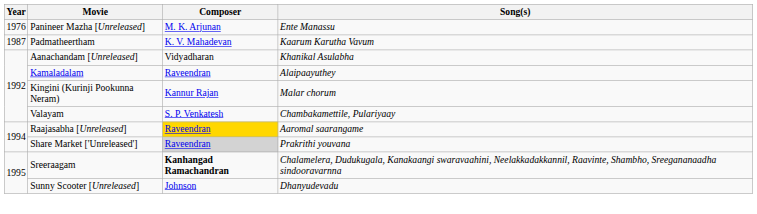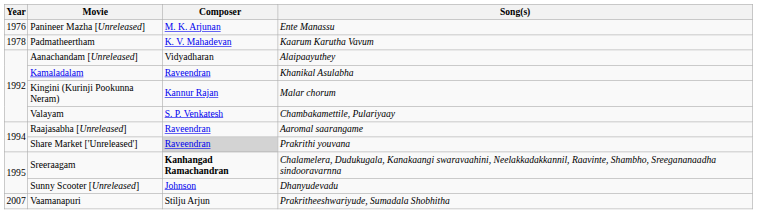 <table class="wikitable">
 <tr>
 <th>Year</th>
 <th>Movie</th>
 <th>Composer</th>
 <th>Song(s)</th>
 </tr>
 <tr>
 <td>1976</td>
 <td>Panineer Mazha [<em>Unreleased</em>]</td>
 <td><a href='#'>M. K. Arjunan</a></td>
 <td><em>Ente Manassu</em></td>
 </tr>
 <tr>
-<td>1987</td>
+<td>1978</td>
 <td>Padmatheertham</td>
 <td><a href='#'>K. V. Mahadevan</a></td>
 <td><em>Kaarum Karutha Vavum</em></td>
 </tr>
 <tr>
 <td rowspan="4">1992</td>
 <td>Aanachandam [<em>Unreleased</em>]</td>
 <td>Vidyadharan</td>
-<td><em>Khanikal Asulabha</em></td>
+<td><em>Alaipaayuthey</em></td>
 </tr>
 <tr>
 <td><a href='#'>Kamaladalam</a></td>
 <td><a href='#'>Raveendran</a></td>
-<td><em>Alaipaayuthey</em></td>
+<td><em>Khanikal Asulabha</em></td>
 </tr>
 <tr>
 <td>Kingini (Kurinji Pookunna Neram)</td>
 <td><a href='#'>Kannur Rajan</a></td>
 <td><em>Malar chorum</em></td>
 </tr>
 <tr>
 <td>Valayam</td>
 <td><a href='#'>S. P. Venkatesh</a></td>
 <td><em>Chambakamettile</em>, <em>Pulariyaay</em></td>
 </tr>
 <tr>
 <td rowspan="2">1994</td>
 <td>Raajasabha [<em>Unreleased</em>]</td>
-<td style="background: gold;"><a href='#'>Raveendran</a></td>
+<td><a href='#'>Raveendran</a></td>
 <td><em>Aaromal saarangame</em></td>
 </tr>
 <tr>
 <td>Share Market ['Unreleased']</td>
 <td style="background: lightgrey;"><a href='#'>Raveendran</a></td>
 <td><em>Prakrithi youvana</em></td>
 </tr>
 <tr>
 <td rowspan="2">1995</td>
 <td>Sreeraagam</td>
 <td><strong>Kanhangad Ramachandran</strong></td>
 <td><em>Chalamelera, Dudukugala, Kanakaangi swaravaahini, Neelakkadakkannil, Raavinte, Shambho, Sreegananaadha sindooravarnna</em></td>
 </tr>
 <tr>
 <td>Sunny Scooter [<em>Unreleased</em>]</td>
 <td><a href='#'>Johnson</a></td>
 <td><em>Dhanyudevadu</em></td>
 </tr>
+<tr>
+<td>2007</td>
+<td>Vaamanapuri</td>
+<td>Stilju Arjun</td>
+<td><em>Prakritheeshwariyude, Sumadala Shobhitha</em></td>
+</tr>
 </table>
